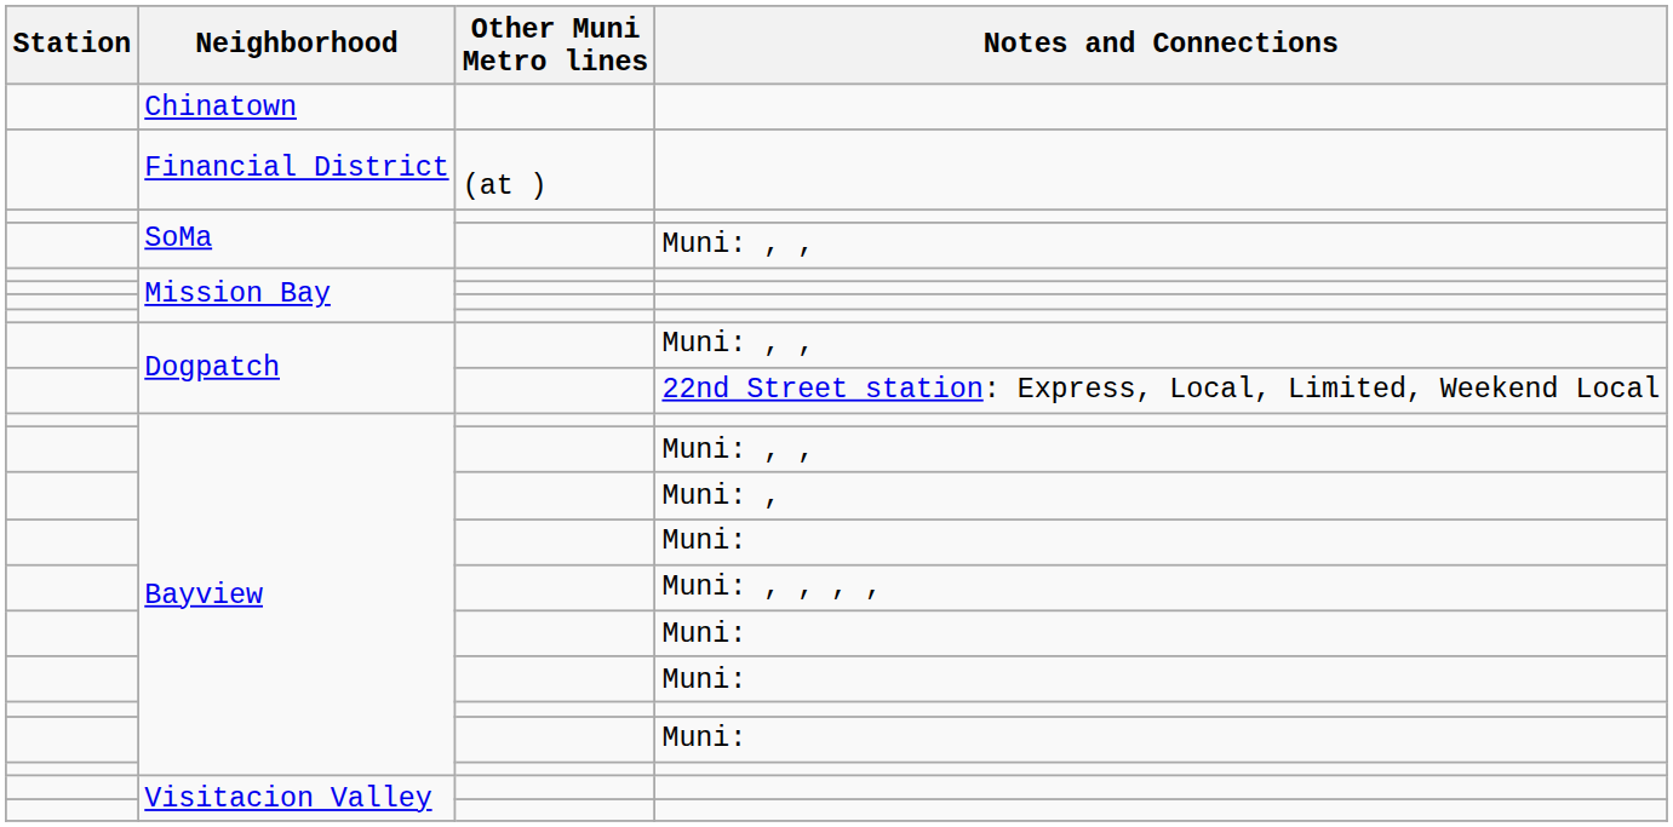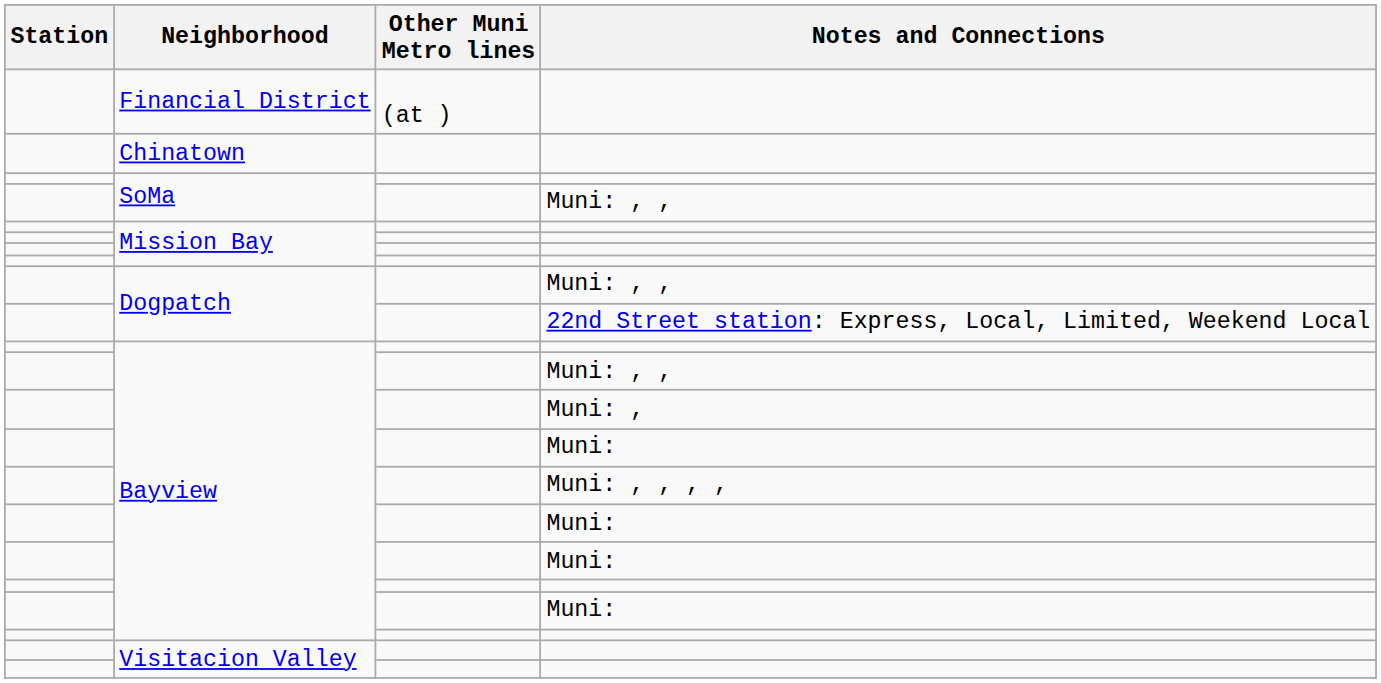 <table class="wikitable">
 <tr>
 <th>Station</th>
 <th>Neighborhood</th>
 <th>Other Muni<br>Metro lines</th>
 <th>Notes and Connections</th>
 </tr>
 <tr>
 <td> </td>
-<td><a href='#'>Chinatown</a></td>
-<td></td>
+<td><a href='#'>Financial District</a></td>
+<td>     <br>(at )</td>
 <td></td>
 </tr>
 <tr>
 <td> </td>
-<td><a href='#'>Financial District</a></td>
-<td>     <br>(at )</td>
+<td><a href='#'>Chinatown</a></td>
+<td></td>
 <td></td>
 </tr>
 <tr>
 <td> </td>
 <td rowspan="2"><a href='#'>SoMa</a></td>
 <td></td>
 <td></td>
 </tr>
 <tr>
 <td> </td>
 <td></td>
 <td> Muni: , , </td>
 </tr>
 <tr>
 <td> </td>
 <td rowspan="4"><a href='#'>Mission Bay</a></td>
 <td></td>
 <td></td>
 </tr>
 <tr>
 <td> </td>
 <td></td>
 <td></td>
 </tr>
 <tr>
 <td> </td>
 <td></td>
 <td></td>
 </tr>
 <tr>
 <td> </td>
 <td></td>
 <td></td>
 </tr>
 <tr>
 <td> </td>
 <td rowspan="2"><a href='#'>Dogpatch</a></td>
 <td></td>
 <td> Muni: , , </td>
 </tr>
 <tr>
 <td> </td>
 <td></td>
 <td> <a href='#'>22nd Street station</a>: Express, Local, Limited, Weekend Local</td>
 </tr>
 <tr>
 <td> </td>
 <td rowspan="10"><a href='#'>Bayview</a></td>
 <td></td>
 <td></td>
 </tr>
 <tr>
 <td> </td>
 <td></td>
 <td> Muni: , , </td>
 </tr>
 <tr>
 <td> </td>
 <td></td>
 <td> Muni: , </td>
 </tr>
 <tr>
 <td> </td>
 <td></td>
 <td> Muni: </td>
 </tr>
 <tr>
 <td> </td>
 <td></td>
 <td> Muni: , , , , </td>
 </tr>
 <tr>
 <td> </td>
 <td></td>
 <td> Muni: </td>
 </tr>
 <tr>
 <td> </td>
 <td></td>
 <td> Muni: </td>
 </tr>
 <tr>
 <td> </td>
 <td></td>
 <td></td>
 </tr>
 <tr>
 <td> </td>
 <td></td>
 <td> Muni: </td>
 </tr>
 <tr>
 <td> </td>
 <td></td>
 <td></td>
 </tr>
 <tr>
 <td> </td>
 <td rowspan="2"><a href='#'>Visitacion Valley</a></td>
 <td></td>
 <td></td>
 </tr>
 <tr>
 <td> </td>
 <td></td>
 <td></td>
 </tr>
 </table>
